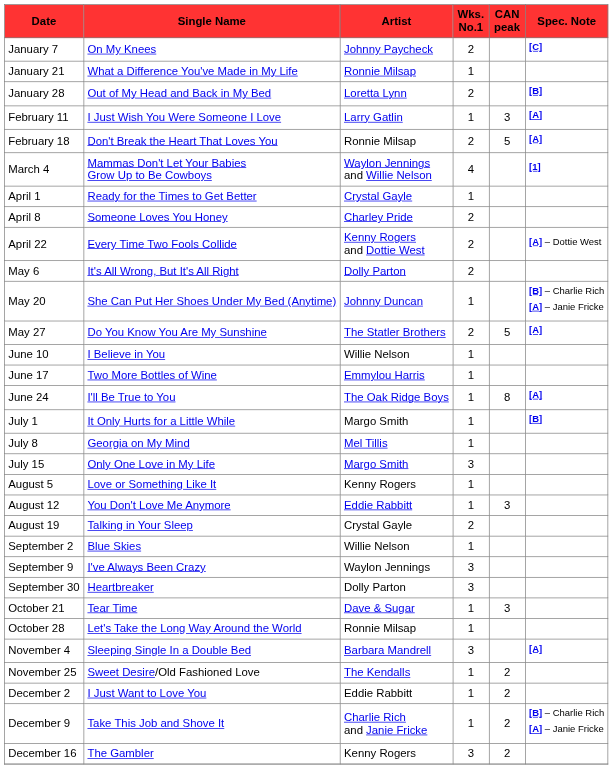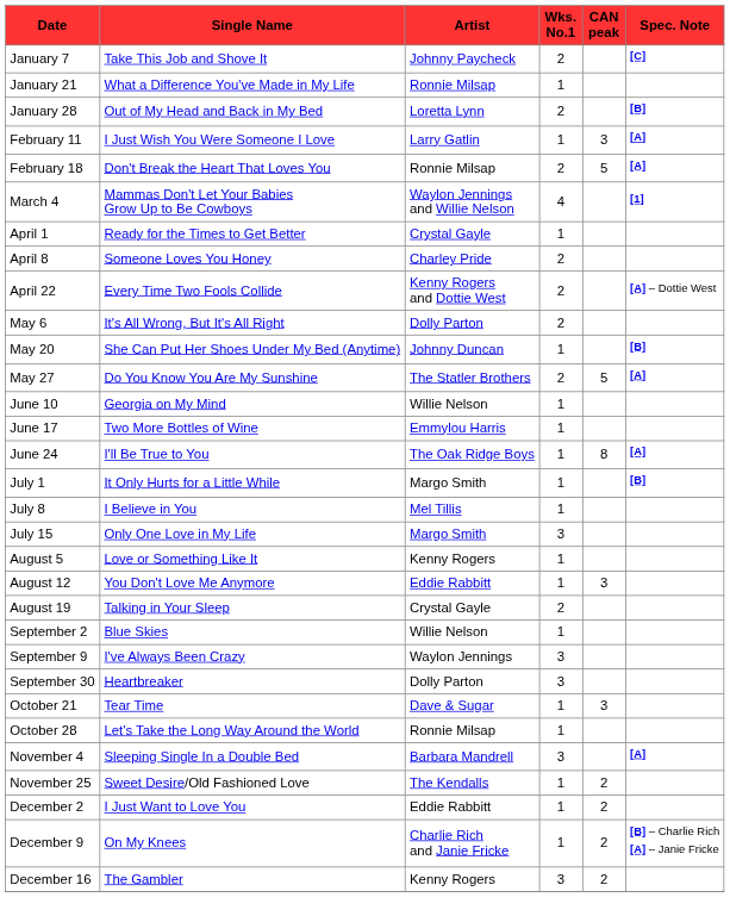 <table border="1" cellpadding="5" cellspacing="1" style="border-collapse: collapse">
 <tr style="background:#FF3333">
 <th>Date</th>
 <th>Single Name</th>
 <th>Artist</th>
 <th width="40">Wks. No.1</th>
 <th width="40">CAN peak</th>
 <th>Spec. Note</th>
 </tr>
 <tr>
 <td>January 7</td>
-<td><a href='#'>On My Knees</a></td>
+<td><a href='#'>Take This Job and Shove It</a></td>
 <td><a href='#'>Johnny Paycheck</a></td>
 <td align="center">2</td>
 <td></td>
 <td><sup><a href='#'><strong>[C]</strong></a></sup></td>
 </tr>
 <tr>
 <td>January 21</td>
 <td><a href='#'>What a Difference You've Made in My Life</a></td>
 <td><a href='#'>Ronnie Milsap</a></td>
 <td align="center">1</td>
 <td></td>
 <td></td>
 </tr>
 <tr>
 <td>January 28</td>
 <td><a href='#'>Out of My Head and Back in My Bed</a></td>
 <td><a href='#'>Loretta Lynn</a></td>
 <td align="center">2</td>
 <td></td>
 <td><sup><a href='#'><strong>[B]</strong></a></sup></td>
 </tr>
 <tr>
 <td>February 11</td>
 <td><a href='#'>I Just Wish You Were Someone I Love</a></td>
 <td><a href='#'>Larry Gatlin</a></td>
 <td align="center">1</td>
 <td align="center">3</td>
 <td><sup><a href='#'><strong>[A]</strong></a></sup></td>
 </tr>
 <tr>
 <td>February 18</td>
 <td><a href='#'>Don't Break the Heart That Loves You</a></td>
 <td>Ronnie Milsap</td>
 <td align="center">2</td>
 <td align="center">5</td>
 <td><sup><a href='#'><strong>[A]</strong></a></sup></td>
 </tr>
 <tr>
 <td>March 4</td>
 <td><a href='#'>Mammas Don't Let Your Babies<br>Grow Up to Be Cowboys</a></td>
 <td><a href='#'>Waylon Jennings</a><br>and <a href='#'>Willie Nelson</a></td>
 <td align="center">4</td>
 <td></td>
 <td><sup><a href='#'><strong>[1]</strong></a></sup></td>
 </tr>
 <tr>
 <td>April 1</td>
 <td><a href='#'>Ready for the Times to Get Better</a></td>
 <td><a href='#'>Crystal Gayle</a></td>
 <td align="center">1</td>
 <td></td>
 <td></td>
 </tr>
 <tr>
 <td>April 8</td>
 <td><a href='#'>Someone Loves You Honey</a></td>
 <td><a href='#'>Charley Pride</a></td>
 <td align="center">2</td>
 <td></td>
 <td></td>
 </tr>
 <tr>
 <td>April 22</td>
 <td><a href='#'>Every Time Two Fools Collide</a></td>
 <td><a href='#'>Kenny Rogers</a><br>and <a href='#'>Dottie West</a></td>
 <td align="center">2</td>
 <td></td>
 <td><sup><a href='#'><strong>[A]</strong></a> – Dottie West</sup></td>
 </tr>
 <tr>
 <td>May 6</td>
 <td><a href='#'>It's All Wrong, But It's All Right</a></td>
 <td><a href='#'>Dolly Parton</a></td>
 <td align="center">2</td>
 <td></td>
 <td></td>
 </tr>
 <tr>
 <td>May 20</td>
 <td><a href='#'>She Can Put Her Shoes Under My Bed (Anytime)</a></td>
 <td><a href='#'>Johnny Duncan</a></td>
 <td align="center">1</td>
 <td></td>
-<td><sup><a href='#'><strong>[B]</strong></a> – Charlie Rich</sup><br><sup><a href='#'><strong>[A]</strong></a> – Janie Fricke</sup></td>
+<td><sup><a href='#'><strong>[B]</strong></a></sup></td>
 </tr>
 <tr>
 <td>May 27</td>
 <td><a href='#'>Do You Know You Are My Sunshine</a></td>
 <td><a href='#'>The Statler Brothers</a></td>
 <td align="center">2</td>
 <td align="center">5</td>
 <td><sup><a href='#'><strong>[A]</strong></a></sup></td>
 </tr>
 <tr>
 <td>June 10</td>
-<td><a href='#'>I Believe in You</a></td>
+<td><a href='#'>Georgia on My Mind</a></td>
 <td>Willie Nelson</td>
 <td align="center">1</td>
 <td></td>
 <td></td>
 </tr>
 <tr>
 <td>June 17</td>
 <td><a href='#'>Two More Bottles of Wine</a></td>
 <td><a href='#'>Emmylou Harris</a></td>
 <td align="center">1</td>
 <td></td>
 <td></td>
 </tr>
 <tr>
 <td>June 24</td>
 <td><a href='#'>I'll Be True to You</a></td>
 <td><a href='#'>The Oak Ridge Boys</a></td>
 <td align="center">1</td>
 <td align="center">8</td>
 <td><sup><a href='#'><strong>[A]</strong></a></sup></td>
 </tr>
 <tr>
 <td>July 1</td>
 <td><a href='#'>It Only Hurts for a Little While</a></td>
 <td>Margo Smith</td>
 <td align="center">1</td>
 <td></td>
 <td><sup><a href='#'><strong>[B]</strong></a></sup></td>
 </tr>
 <tr>
 <td>July 8</td>
-<td><a href='#'>Georgia on My Mind</a></td>
+<td><a href='#'>I Believe in You</a></td>
 <td><a href='#'>Mel Tillis</a></td>
 <td align="center">1</td>
 <td></td>
 <td></td>
 </tr>
 <tr>
 <td>July 15</td>
 <td><a href='#'>Only One Love in My Life</a></td>
 <td><a href='#'>Margo Smith</a></td>
 <td align="center">3</td>
 <td></td>
 <td></td>
 </tr>
 <tr>
 <td>August 5</td>
 <td><a href='#'>Love or Something Like It</a></td>
 <td>Kenny Rogers</td>
 <td align="center">1</td>
 <td></td>
 <td></td>
 </tr>
 <tr>
 <td>August 12</td>
 <td><a href='#'>You Don't Love Me Anymore</a></td>
 <td><a href='#'>Eddie Rabbitt</a></td>
 <td align="center">1</td>
 <td align="center">3</td>
 <td></td>
 </tr>
 <tr>
 <td>August 19</td>
 <td><a href='#'>Talking in Your Sleep</a></td>
 <td>Crystal Gayle</td>
 <td align="center">2</td>
 <td></td>
 <td></td>
 </tr>
 <tr>
 <td>September 2</td>
 <td><a href='#'>Blue Skies</a></td>
 <td>Willie Nelson</td>
 <td align="center">1</td>
 <td></td>
 <td></td>
 </tr>
 <tr>
 <td>September 9</td>
 <td><a href='#'>I've Always Been Crazy</a></td>
 <td>Waylon Jennings</td>
 <td align="center">3</td>
 <td></td>
 <td></td>
 </tr>
 <tr>
 <td>September 30</td>
 <td><a href='#'>Heartbreaker</a></td>
 <td>Dolly Parton</td>
 <td align="center">3</td>
 <td></td>
 <td></td>
 </tr>
 <tr>
 <td>October 21</td>
 <td><a href='#'>Tear Time</a></td>
 <td><a href='#'>Dave & Sugar</a></td>
 <td align="center">1</td>
 <td align="center">3</td>
 <td></td>
 </tr>
 <tr>
 <td>October 28</td>
 <td><a href='#'>Let's Take the Long Way Around the World</a></td>
 <td>Ronnie Milsap</td>
 <td align="center">1</td>
 <td></td>
 <td></td>
 </tr>
 <tr>
 <td>November 4</td>
 <td><a href='#'>Sleeping Single In a Double Bed</a></td>
 <td><a href='#'>Barbara Mandrell</a></td>
 <td align="center">3</td>
 <td></td>
 <td><sup><a href='#'><strong>[A]</strong></a></sup></td>
 </tr>
 <tr>
 <td>November 25</td>
 <td><a href='#'>Sweet Desire</a>/Old Fashioned Love</td>
 <td><a href='#'>The Kendalls</a></td>
 <td align="center">1</td>
 <td align="center">2</td>
 <td></td>
 </tr>
 <tr>
 <td>December 2</td>
 <td><a href='#'>I Just Want to Love You</a></td>
 <td>Eddie Rabbitt</td>
 <td align="center">1</td>
 <td align="center">2</td>
 <td></td>
 </tr>
 <tr>
 <td>December 9</td>
-<td><a href='#'>Take This Job and Shove It</a></td>
+<td><a href='#'>On My Knees</a></td>
 <td><a href='#'>Charlie Rich</a><br>and <a href='#'>Janie Fricke</a></td>
 <td align="center">1</td>
 <td align="center">2</td>
 <td><sup><a href='#'><strong>[B]</strong></a> – Charlie Rich</sup><br><sup><a href='#'><strong>[A]</strong></a> – Janie Fricke</sup></td>
 </tr>
 <tr>
 <td>December 16</td>
 <td><a href='#'>The Gambler</a></td>
 <td>Kenny Rogers</td>
 <td align="center">3</td>
 <td align="center">2</td>
 <td></td>
 </tr>
 <tr>
 </tr>
 </table>
